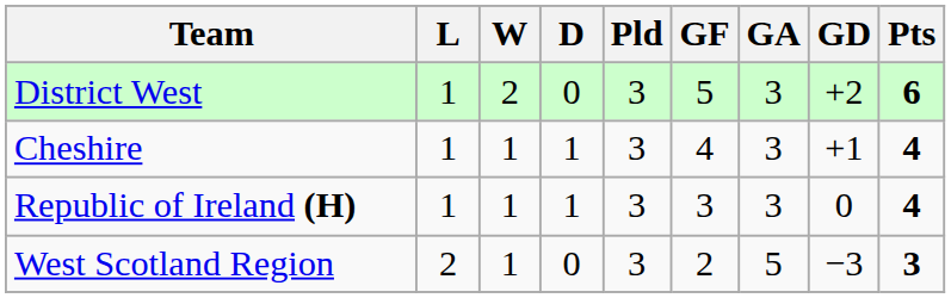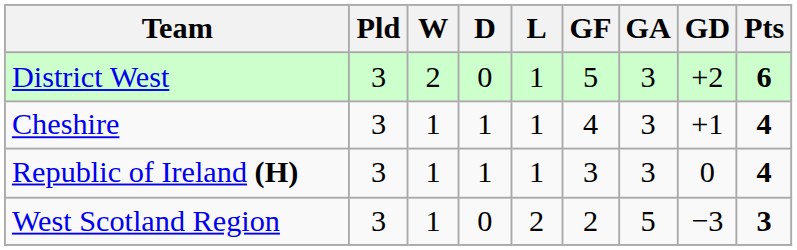 <table class="wikitable" style="text-align:center;">
 <tr>
 <th width=175>Team</th>
-<th width=20 abbr="Lost">L</th>
+<th width=20 abbr="Played">Pld</th>
 <th width=20 abbr="Won">W</th>
 <th width=20 abbr="Drawn">D</th>
-<th width=20 abbr="Played">Pld</th>
+<th width=20 abbr="Lost">L</th>
 <th width=20 abbr="Goals for">GF</th>
 <th width=20 abbr="Goals against">GA</th>
 <th width=20 abbr="Goal difference">GD</th>
 <th width=20 abbr="Points">Pts</th>
 </tr>
 <tr bgcolor=#ccffcc>
 <td align=left> <a href='#'>District West</a></td>
-<td>1</td>
+<td>3</td>
 <td>2</td>
 <td>0</td>
-<td>3</td>
+<td>1</td>
 <td>5</td>
 <td>3</td>
 <td>+2</td>
 <td><strong>6</strong></td>
 </tr>
 <tr>
 <td align=left> <a href='#'>Cheshire</a></td>
+<td>3</td>
 <td>1</td>
 <td>1</td>
 <td>1</td>
-<td>3</td>
 <td>4</td>
 <td>3</td>
 <td>+1</td>
 <td><strong>4</strong></td>
 </tr>
 <tr>
 <td align=left> <a href='#'>Republic of Ireland</a> <strong>(H)</strong></td>
+<td>3</td>
 <td>1</td>
 <td>1</td>
 <td>1</td>
-<td>3</td>
 <td>3</td>
 <td>3</td>
 <td>0</td>
 <td><strong>4</strong></td>
 </tr>
 <tr>
 <td align=left> <a href='#'>West Scotland Region</a></td>
-<td>2</td>
+<td>3</td>
 <td>1</td>
 <td>0</td>
-<td>3</td>
+<td>2</td>
 <td>2</td>
 <td>5</td>
 <td>−3</td>
 <td><strong>3</strong></td>
 </tr>
 </table>
